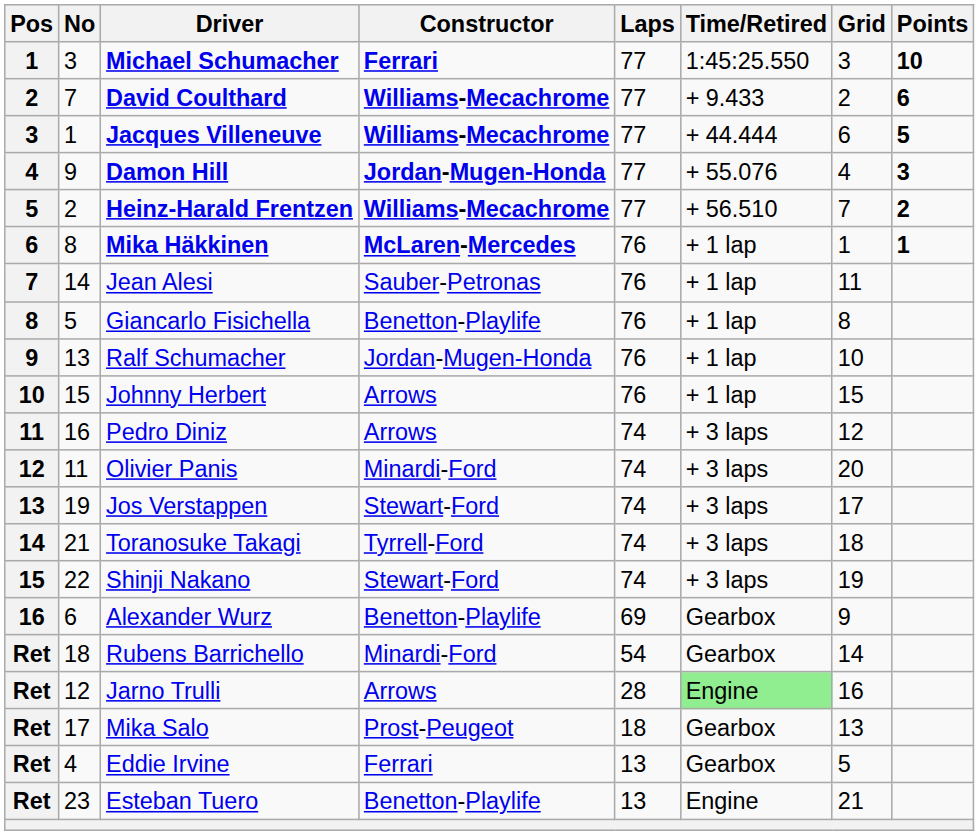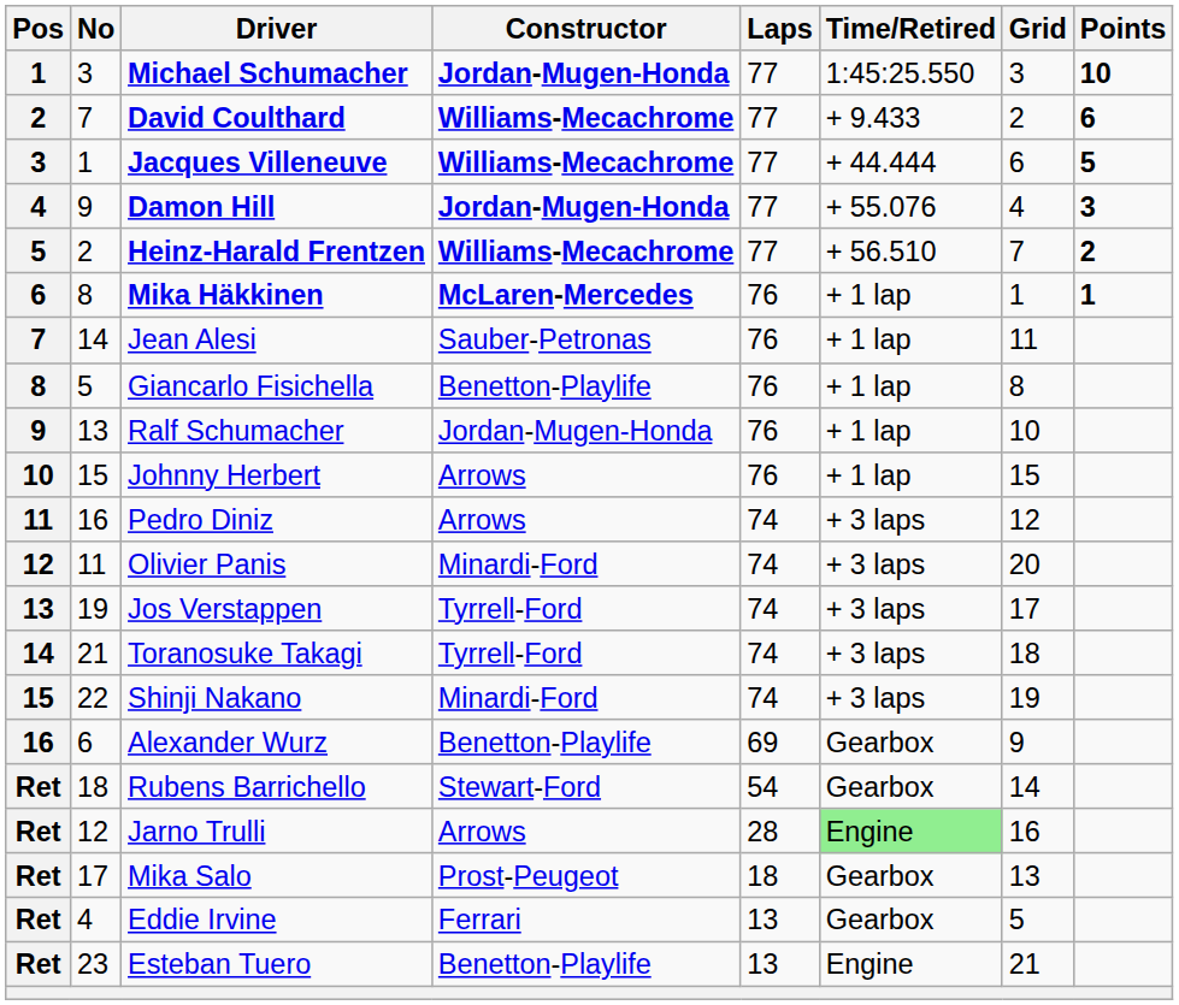 <table class="wikitable" style="font-size: 95%;">
 <tr>
 <th>Pos</th>
 <th>No</th>
 <th>Driver</th>
 <th>Constructor</th>
 <th>Laps</th>
 <th>Time/Retired</th>
 <th>Grid</th>
 <th>Points</th>
 </tr>
 <tr>
 <th>1</th>
 <td>3</td>
 <td> <strong><a href='#'>Michael Schumacher</a></strong></td>
-<td><strong><a href='#'>Ferrari</a></strong></td>
+<td><strong><a href='#'>Jordan</a>-<a href='#'>Mugen-Honda</a></strong></td>
 <td>77</td>
 <td>1:45:25.550</td>
 <td>3</td>
 <td><strong>10</strong></td>
 </tr>
 <tr>
 <th>2</th>
 <td>7</td>
 <td> <strong><a href='#'>David Coulthard</a></strong></td>
 <td><strong><a href='#'>Williams</a>-<a href='#'>Mecachrome</a></strong></td>
 <td>77</td>
 <td>+ 9.433</td>
 <td>2</td>
 <td><strong>6</strong></td>
 </tr>
 <tr>
 <th>3</th>
 <td>1</td>
 <td> <strong><a href='#'>Jacques Villeneuve</a></strong></td>
 <td><strong><a href='#'>Williams</a>-<a href='#'>Mecachrome</a></strong></td>
 <td>77</td>
 <td>+ 44.444</td>
 <td>6</td>
 <td><strong>5</strong></td>
 </tr>
 <tr>
 <th>4</th>
 <td>9</td>
 <td> <strong><a href='#'>Damon Hill</a></strong></td>
 <td><strong><a href='#'>Jordan</a>-<a href='#'>Mugen-Honda</a></strong></td>
 <td>77</td>
 <td>+ 55.076</td>
 <td>4</td>
 <td><strong>3</strong></td>
 </tr>
 <tr>
 <th>5</th>
 <td>2</td>
 <td> <strong><a href='#'>Heinz-Harald Frentzen</a></strong></td>
 <td><strong><a href='#'>Williams</a>-<a href='#'>Mecachrome</a></strong></td>
 <td>77</td>
 <td>+ 56.510</td>
 <td>7</td>
 <td><strong>2</strong></td>
 </tr>
 <tr>
 <th>6</th>
 <td>8</td>
 <td> <strong><a href='#'>Mika Häkkinen</a></strong></td>
 <td><strong><a href='#'>McLaren</a>-<a href='#'>Mercedes</a></strong></td>
 <td>76</td>
 <td>+ 1 lap</td>
 <td>1</td>
 <td><strong>1</strong></td>
 </tr>
 <tr>
 <th>7</th>
 <td>14</td>
 <td> <a href='#'>Jean Alesi</a></td>
 <td><a href='#'>Sauber</a>-<a href='#'>Petronas</a></td>
 <td>76</td>
 <td>+ 1 lap</td>
 <td>11</td>
 <td> </td>
 </tr>
 <tr>
 <th>8</th>
 <td>5</td>
 <td> <a href='#'>Giancarlo Fisichella</a></td>
 <td><a href='#'>Benetton</a>-<a href='#'>Playlife</a></td>
 <td>76</td>
 <td>+ 1 lap</td>
 <td>8</td>
 <td> </td>
 </tr>
 <tr>
 <th>9</th>
 <td>13</td>
 <td> <a href='#'>Ralf Schumacher</a></td>
 <td><a href='#'>Jordan</a>-<a href='#'>Mugen-Honda</a></td>
 <td>76</td>
 <td>+ 1 lap</td>
 <td>10</td>
 <td> </td>
 </tr>
 <tr>
 <th>10</th>
 <td>15</td>
 <td> <a href='#'>Johnny Herbert</a></td>
 <td><a href='#'>Arrows</a></td>
 <td>76</td>
 <td>+ 1 lap</td>
 <td>15</td>
 <td> </td>
 </tr>
 <tr>
 <th>11</th>
 <td>16</td>
 <td> <a href='#'>Pedro Diniz</a></td>
 <td><a href='#'>Arrows</a></td>
 <td>74</td>
 <td>+ 3 laps</td>
 <td>12</td>
 <td> </td>
 </tr>
 <tr>
 <th>12</th>
 <td>11</td>
 <td> <a href='#'>Olivier Panis</a></td>
 <td><a href='#'>Minardi</a>-<a href='#'>Ford</a></td>
 <td>74</td>
 <td>+ 3 laps</td>
 <td>20</td>
 <td> </td>
 </tr>
 <tr>
 <th>13</th>
 <td>19</td>
 <td> <a href='#'>Jos Verstappen</a></td>
-<td><a href='#'>Stewart</a>-<a href='#'>Ford</a></td>
+<td><a href='#'>Tyrrell</a>-<a href='#'>Ford</a></td>
 <td>74</td>
 <td>+ 3 laps</td>
 <td>17</td>
 <td> </td>
 </tr>
 <tr>
 <th>14</th>
 <td>21</td>
 <td> <a href='#'>Toranosuke Takagi</a></td>
 <td><a href='#'>Tyrrell</a>-<a href='#'>Ford</a></td>
 <td>74</td>
 <td>+ 3 laps</td>
 <td>18</td>
 <td> </td>
 </tr>
 <tr>
 <th>15</th>
 <td>22</td>
 <td> <a href='#'>Shinji Nakano</a></td>
-<td><a href='#'>Stewart</a>-<a href='#'>Ford</a></td>
+<td><a href='#'>Minardi</a>-<a href='#'>Ford</a></td>
 <td>74</td>
 <td>+ 3 laps</td>
 <td>19</td>
 <td> </td>
 </tr>
 <tr>
 <th>16</th>
 <td>6</td>
 <td> <a href='#'>Alexander Wurz</a></td>
 <td><a href='#'>Benetton</a>-<a href='#'>Playlife</a></td>
 <td>69</td>
 <td>Gearbox</td>
 <td>9</td>
 <td> </td>
 </tr>
 <tr>
 <th>Ret</th>
 <td>18</td>
 <td> <a href='#'>Rubens Barrichello</a></td>
-<td><a href='#'>Minardi</a>-<a href='#'>Ford</a></td>
+<td><a href='#'>Stewart</a>-<a href='#'>Ford</a></td>
 <td>54</td>
 <td>Gearbox</td>
 <td>14</td>
 <td> </td>
 </tr>
 <tr>
 <th>Ret</th>
 <td>12</td>
 <td> <a href='#'>Jarno Trulli</a></td>
 <td><a href='#'>Arrows</a></td>
 <td>28</td>
 <td style="background: lightgreen;">Engine</td>
 <td>16</td>
 <td> </td>
 </tr>
 <tr>
 <th>Ret</th>
 <td>17</td>
 <td> <a href='#'>Mika Salo</a></td>
 <td><a href='#'>Prost</a>-<a href='#'>Peugeot</a></td>
 <td>18</td>
 <td>Gearbox</td>
 <td>13</td>
 <td> </td>
 </tr>
 <tr>
 <th>Ret</th>
 <td>4</td>
 <td> <a href='#'>Eddie Irvine</a></td>
 <td><a href='#'>Ferrari</a></td>
 <td>13</td>
 <td>Gearbox</td>
 <td>5</td>
 <td> </td>
 </tr>
 <tr>
 <th>Ret</th>
 <td>23</td>
 <td> <a href='#'>Esteban Tuero</a></td>
 <td><a href='#'>Benetton</a>-<a href='#'>Playlife</a></td>
 <td>13</td>
 <td>Engine</td>
 <td>21</td>
 <td> </td>
 </tr>
 <tr>
 <th colspan="8"></th>
 </tr>
 </table>
